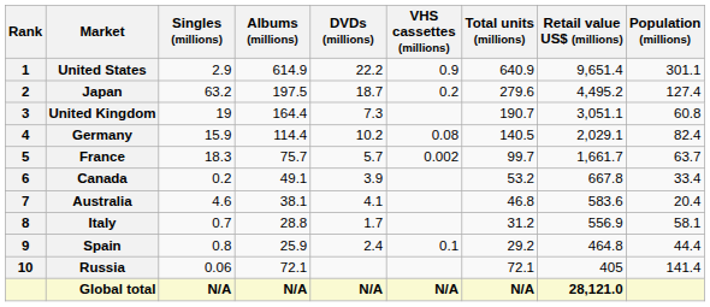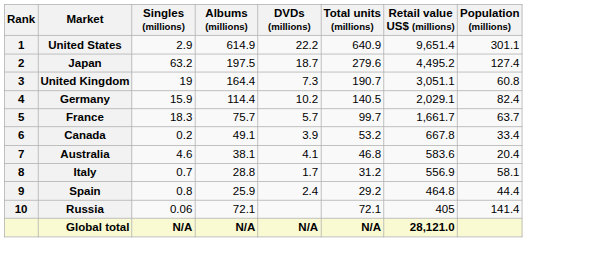 <table class="wikitable plainrowheaders sortable" style="text-align:right;">
 <tr>
 <th scope="col">Rank</th>
 <th scope="col">Market</th>
 <th scope="col" style="width:5em;">Singles <br><small>(millions)</small></th>
 <th scope="col" style="width:5em;">Albums <br><small>(millions)</small></th>
 <th scope="col" style="width:5em;">DVDs <br><small>(millions)</small></th>
-<th scope="col" style="width:5em;">VHS cassettes <br><small>(millions)</small></th>
 <th scope="col" style="width:5em;">Total units <br><small>(millions)</small></th>
 <th scope="col">Retail value<br>US$ <small>(millions)</small></th>
 <th scope="col">Population<br><small>(millions)</small></th>
 </tr>
 <tr>
 <th>1</th>
 <th scope="row">United States</th>
 <td>2.9</td>
 <td>614.9</td>
 <td>22.2</td>
-<td>0.9</td>
 <td>640.9</td>
 <td>9,651.4</td>
 <td>301.1</td>
 </tr>
 <tr>
 <th>2</th>
 <th scope="row">Japan</th>
 <td>63.2</td>
 <td>197.5</td>
 <td>18.7</td>
-<td>0.2</td>
 <td>279.6</td>
 <td>4,495.2</td>
 <td>127.4</td>
 </tr>
 <tr>
 <th>3</th>
 <th scope="row">United Kingdom</th>
 <td>19</td>
 <td>164.4</td>
 <td>7.3</td>
-<td></td>
 <td>190.7</td>
 <td>3,051.1</td>
 <td>60.8</td>
 </tr>
 <tr>
 <th>4</th>
 <th scope="row">Germany</th>
 <td>15.9</td>
 <td>114.4</td>
 <td>10.2</td>
-<td>0.08</td>
 <td>140.5</td>
 <td>2,029.1</td>
 <td>82.4</td>
 </tr>
 <tr>
 <th>5</th>
 <th scope="row">France</th>
 <td>18.3</td>
 <td>75.7</td>
 <td>5.7</td>
-<td>0.002</td>
 <td>99.7</td>
 <td>1,661.7</td>
 <td>63.7</td>
 </tr>
 <tr>
 <th>6</th>
 <th scope="row">Canada</th>
 <td>0.2</td>
 <td>49.1</td>
 <td>3.9</td>
-<td></td>
 <td>53.2</td>
 <td>667.8</td>
 <td>33.4</td>
 </tr>
 <tr>
 <th>7</th>
 <th scope="row">Australia</th>
 <td>4.6</td>
 <td>38.1</td>
 <td>4.1</td>
-<td></td>
 <td>46.8</td>
 <td>583.6</td>
 <td>20.4</td>
 </tr>
 <tr>
 <th>8</th>
 <th scope="row">Italy</th>
 <td>0.7</td>
 <td>28.8</td>
 <td>1.7</td>
-<td></td>
 <td>31.2</td>
 <td>556.9</td>
 <td>58.1</td>
 </tr>
 <tr>
 <th>9</th>
 <th scope="row">Spain</th>
 <td>0.8</td>
 <td>25.9</td>
 <td>2.4</td>
-<td>0.1</td>
 <td>29.2</td>
 <td>464.8</td>
 <td>44.4</td>
 </tr>
 <tr>
 <th>10</th>
 <th scope="row">Russia</th>
 <td>0.06</td>
 <td>72.1</td>
-<td></td>
 <td></td>
 <td>72.1</td>
 <td>405</td>
 <td>141.4</td>
 </tr>
 <tr class="sortbottom" style="background-color:#FAFAD2; font-weight:bold;">
 <td></td>
 <td>Global total</td>
 <td>N/A</td>
 <td>N/A</td>
 <td>N/A</td>
 <td>N/A</td>
-<td>N/A</td>
 <td>28,121.0</td>
 <td></td>
 </tr>
 </table>
